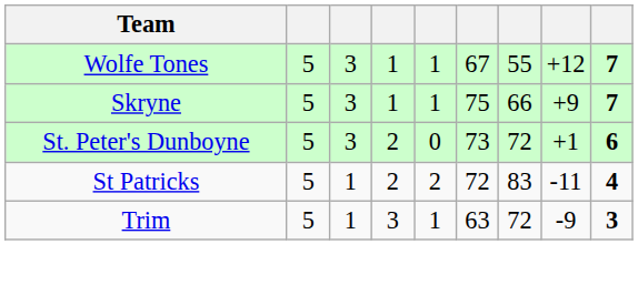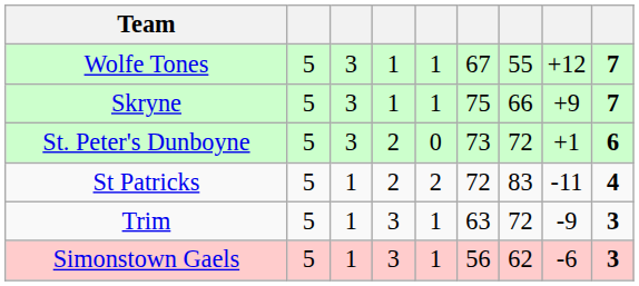 <table class="wikitable" style="text-align:center">
 <tr>
 <th width="175">Team</th>
 <th width="20"></th>
 <th width="20"></th>
 <th width="20"></th>
 <th width="20"></th>
 <th width="20"></th>
 <th width="20"></th>
 <th width="20"></th>
 <th width="20"></th>
 </tr>
 <tr bgcolor="ccffcc">
 <td><a href='#'>Wolfe Tones</a></td>
 <td>5</td>
 <td>3</td>
 <td>1</td>
 <td>1</td>
 <td>67</td>
 <td>55</td>
 <td>+12</td>
 <td><strong>7</strong></td>
 </tr>
 <tr bgcolor="ccffcc">
 <td><a href='#'>Skryne</a></td>
 <td>5</td>
 <td>3</td>
 <td>1</td>
 <td>1</td>
 <td>75</td>
 <td>66</td>
 <td>+9</td>
 <td><strong>7</strong></td>
 </tr>
 <tr bgcolor="ccffcc">
 <td><a href='#'>St. Peter's Dunboyne</a></td>
 <td>5</td>
 <td>3</td>
 <td>2</td>
 <td>0</td>
 <td>73</td>
 <td>72</td>
 <td>+1</td>
 <td><strong>6</strong></td>
 </tr>
 <tr>
 <td><a href='#'>St Patricks</a></td>
 <td>5</td>
 <td>1</td>
 <td>2</td>
 <td>2</td>
 <td>72</td>
 <td>83</td>
 <td>-11</td>
 <td><strong>4</strong></td>
 </tr>
 <tr>
 <td><a href='#'>Trim</a></td>
 <td>5</td>
 <td>1</td>
 <td>3</td>
 <td>1</td>
 <td>63</td>
 <td>72</td>
 <td>-9</td>
 <td><strong>3</strong></td>
 </tr>
+<tr bgcolor="ffcccc">
+<td><a href='#'>Simonstown Gaels</a></td>
+<td>5</td>
+<td>1</td>
+<td>3</td>
+<td>1</td>
+<td>56</td>
+<td>62</td>
+<td>-6</td>
+<td><strong>3</strong></td>
+</tr>
 </table>
